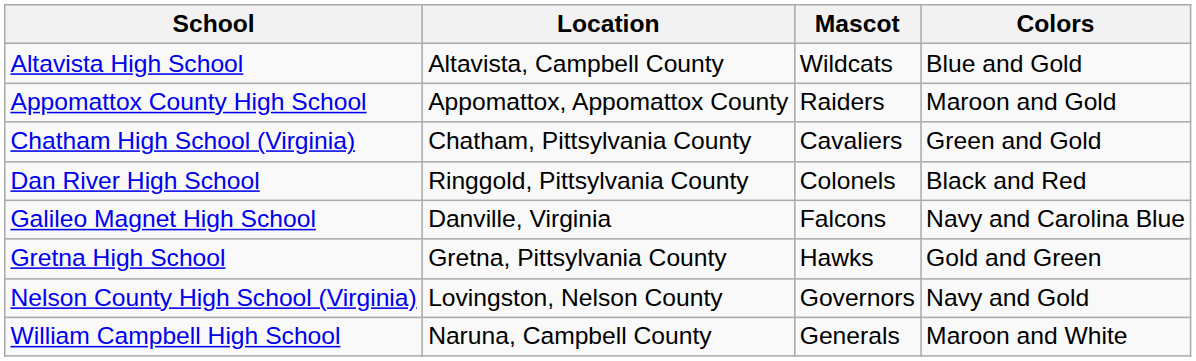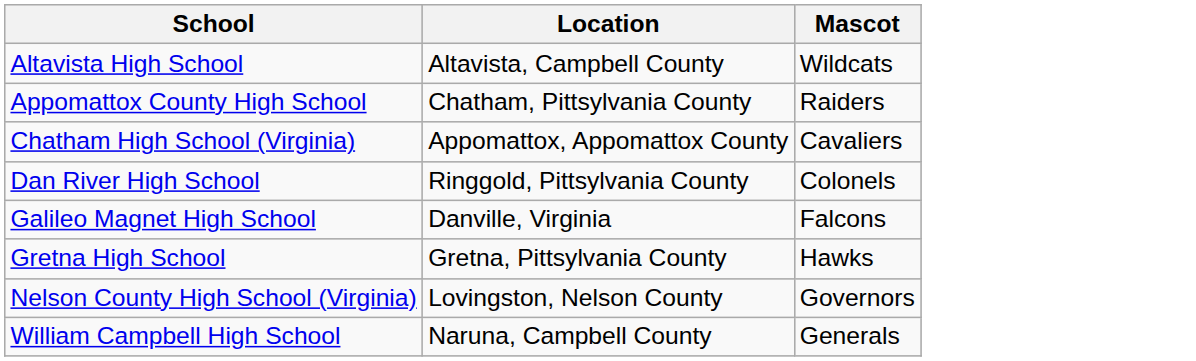 <table class="wikitable sortable">
 <tr>
 <th>School</th>
 <th>Location</th>
 <th>Mascot</th>
-<th>Colors</th>
 </tr>
 <tr>
 <td><a href='#'>Altavista High School</a></td>
 <td>Altavista, Campbell County</td>
 <td>Wildcats</td>
-<td>  Blue and Gold</td>
 </tr>
 <tr>
 <td><a href='#'>Appomattox County High School</a></td>
-<td>Appomattox, Appomattox County</td>
+<td>Chatham, Pittsylvania County</td>
 <td>Raiders</td>
-<td>  Maroon and Gold</td>
 </tr>
 <tr>
 <td><a href='#'>Chatham High School (Virginia)</a></td>
-<td>Chatham, Pittsylvania County</td>
+<td>Appomattox, Appomattox County</td>
 <td>Cavaliers</td>
-<td>  Green and Gold</td>
 </tr>
 <tr>
 <td><a href='#'>Dan River High School</a></td>
 <td>Ringgold, Pittsylvania County</td>
 <td>Colonels</td>
-<td>  Black and Red</td>
 </tr>
 <tr>
 <td><a href='#'>Galileo Magnet High School</a></td>
 <td>Danville, Virginia</td>
 <td>Falcons</td>
-<td>  Navy and Carolina Blue</td>
 </tr>
 <tr>
 <td><a href='#'>Gretna High School</a></td>
 <td>Gretna, Pittsylvania County</td>
 <td>Hawks</td>
-<td>  Gold and Green</td>
 </tr>
 <tr>
 <td><a href='#'>Nelson County High School (Virginia)</a></td>
 <td>Lovingston, Nelson County</td>
 <td>Governors</td>
-<td>  Navy and Gold</td>
 </tr>
 <tr>
 <td><a href='#'>William Campbell High School</a></td>
 <td>Naruna, Campbell County</td>
 <td>Generals</td>
-<td>  Maroon and White</td>
 </tr>
 </table>
